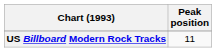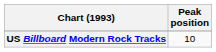 <table class="wikitable sortable plainrowheaders">
 <tr>
 <th>Chart (1993)</th>
 <th>Peak<br>position</th>
 </tr>
 <tr>
 </tr>
 <tr>
 <th scope="row">US <em><a href='#'>Billboard</a></em> <a href='#'>Modern Rock Tracks</a></th>
-<td style="text-align:center;">11</td>
+<td style="text-align:center;">10</td>
 </tr>
 </table>
